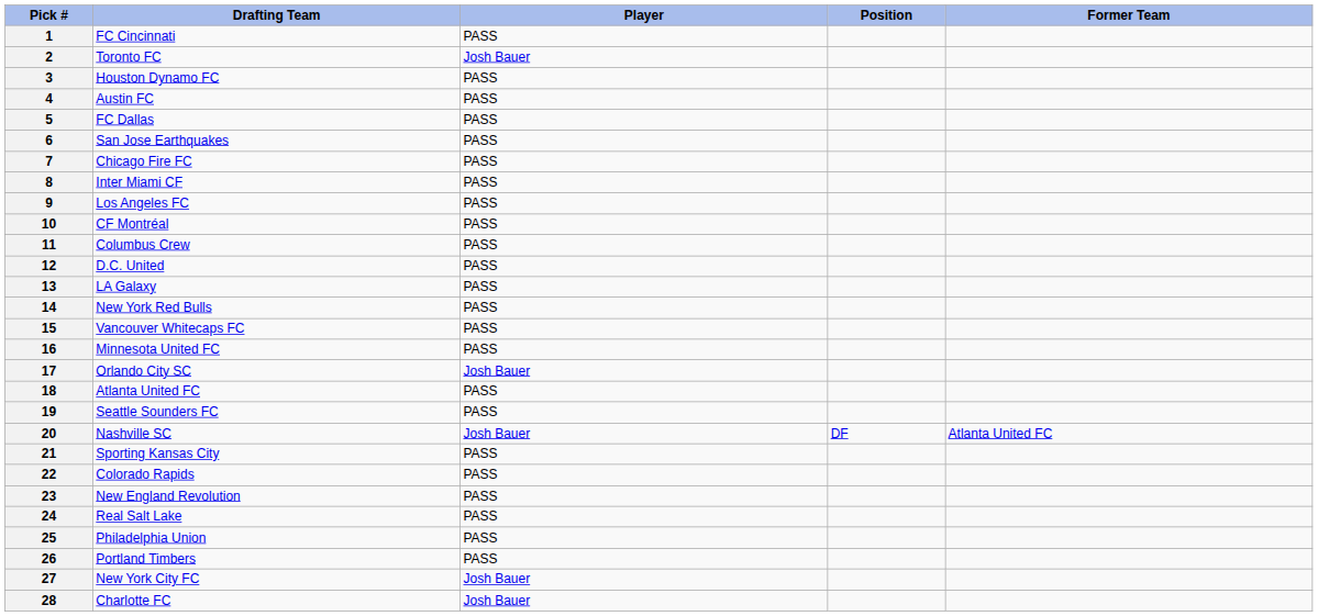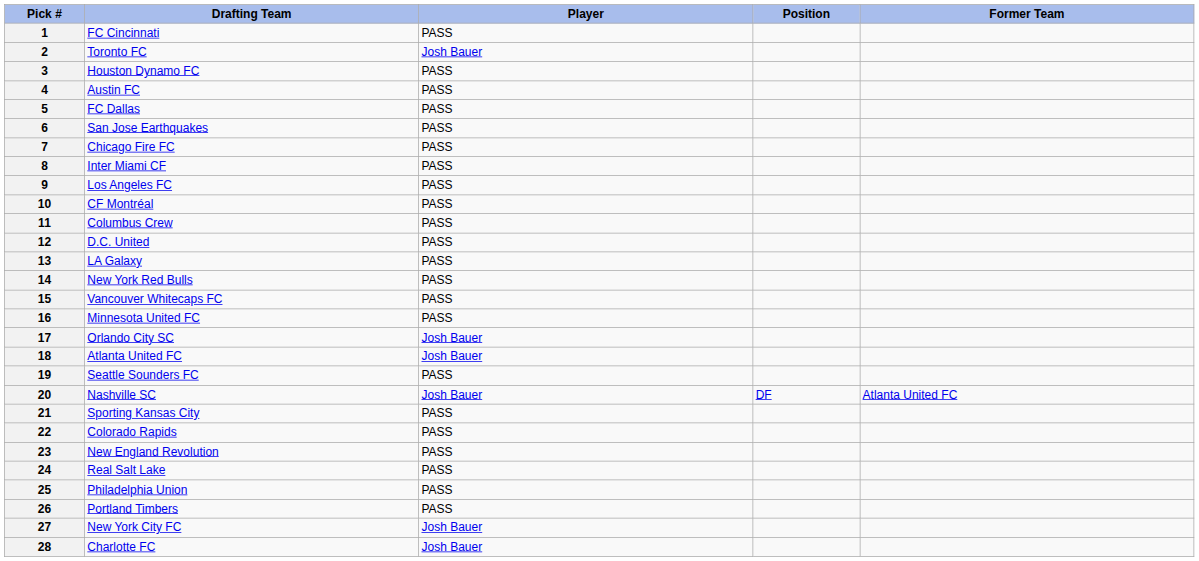 <table class="wikitable sortable" style="width: 80%">
 <tr>
 <th style="background:#A8BDEC;" width=6%>Pick #</th>
 <th width=25% style="background:#A8BDEC;">Drafting Team</th>
 <th width=25% style="background:#A8BDEC;">Player</th>
 <th width=8% style="background:#A8BDEC;">Position</th>
 <th width=25% style="background:#A8BDEC;">Former Team</th>
 </tr>
 <tr>
 <th>1</th>
 <td><a href='#'>FC Cincinnati</a></td>
 <td>PASS</td>
 <td></td>
 <td></td>
 </tr>
 <tr>
 <th>2</th>
 <td><a href='#'>Toronto FC</a></td>
 <td><a href='#'>Josh Bauer</a></td>
 <td></td>
 <td></td>
 </tr>
 <tr>
 <th>3</th>
 <td><a href='#'>Houston Dynamo FC</a></td>
 <td>PASS</td>
 <td></td>
 <td></td>
 </tr>
 <tr>
 <th>4</th>
 <td><a href='#'>Austin FC</a></td>
 <td>PASS</td>
 <td></td>
 <td></td>
 </tr>
 <tr>
 <th>5</th>
 <td><a href='#'>FC Dallas</a></td>
 <td>PASS</td>
 <td></td>
 <td></td>
 </tr>
 <tr>
 <th>6</th>
 <td><a href='#'>San Jose Earthquakes</a></td>
 <td>PASS</td>
 <td></td>
 <td></td>
 </tr>
 <tr>
 <th>7</th>
 <td><a href='#'>Chicago Fire FC</a></td>
 <td>PASS</td>
 <td></td>
 <td></td>
 </tr>
 <tr>
 <th>8</th>
 <td><a href='#'>Inter Miami CF</a></td>
 <td>PASS</td>
 <td></td>
 <td></td>
 </tr>
 <tr>
 <th>9</th>
 <td><a href='#'>Los Angeles FC</a></td>
 <td>PASS</td>
 <td></td>
 <td></td>
 </tr>
 <tr>
 <th>10</th>
 <td><a href='#'>CF Montréal</a></td>
 <td>PASS</td>
 <td></td>
 <td></td>
 </tr>
 <tr>
 <th>11</th>
 <td><a href='#'>Columbus Crew</a></td>
 <td>PASS</td>
 <td></td>
 <td></td>
 </tr>
 <tr>
 <th>12</th>
 <td><a href='#'>D.C. United</a></td>
 <td>PASS</td>
 <td></td>
 <td></td>
 </tr>
 <tr>
 <th>13</th>
 <td><a href='#'>LA Galaxy</a></td>
 <td>PASS</td>
 <td></td>
 <td></td>
 </tr>
 <tr>
 <th>14</th>
 <td><a href='#'>New York Red Bulls</a></td>
 <td>PASS</td>
 <td></td>
 <td></td>
 </tr>
 <tr>
 <th>15</th>
 <td><a href='#'>Vancouver Whitecaps FC</a></td>
 <td>PASS</td>
 <td></td>
 <td></td>
 </tr>
 <tr>
 <th>16</th>
 <td><a href='#'>Minnesota United FC</a></td>
 <td>PASS</td>
 <td></td>
 <td></td>
 </tr>
 <tr>
 <th>17</th>
 <td><a href='#'>Orlando City SC</a></td>
 <td><a href='#'>Josh Bauer</a></td>
 <td></td>
 <td></td>
 </tr>
 <tr>
 <th>18</th>
 <td><a href='#'>Atlanta United FC</a></td>
-<td>PASS</td>
+<td><a href='#'>Josh Bauer</a></td>
 <td></td>
 <td></td>
 </tr>
 <tr>
 <th>19</th>
 <td><a href='#'>Seattle Sounders FC</a></td>
 <td>PASS</td>
 <td></td>
 <td></td>
 </tr>
 <tr>
 <th>20</th>
 <td><a href='#'>Nashville SC</a></td>
 <td><a href='#'>Josh Bauer</a></td>
 <td><a href='#'>DF</a></td>
 <td><a href='#'>Atlanta United FC</a></td>
 </tr>
 <tr>
 <th>21</th>
 <td><a href='#'>Sporting Kansas City</a></td>
 <td>PASS</td>
 <td></td>
 <td></td>
 </tr>
 <tr>
 <th>22</th>
 <td><a href='#'>Colorado Rapids</a></td>
 <td>PASS</td>
 <td></td>
 <td></td>
 </tr>
 <tr>
 <th>23</th>
 <td><a href='#'>New England Revolution</a></td>
 <td>PASS</td>
 <td></td>
 <td></td>
 </tr>
 <tr>
 <th>24</th>
 <td><a href='#'>Real Salt Lake</a></td>
 <td>PASS</td>
 <td></td>
 <td></td>
 </tr>
 <tr>
 <th>25</th>
 <td><a href='#'>Philadelphia Union</a></td>
 <td>PASS</td>
 <td></td>
 <td></td>
 </tr>
 <tr>
 <th>26</th>
 <td><a href='#'>Portland Timbers</a></td>
 <td>PASS</td>
 <td></td>
 <td></td>
 </tr>
 <tr>
 <th>27</th>
 <td><a href='#'>New York City FC</a></td>
 <td><a href='#'>Josh Bauer</a></td>
 <td></td>
 <td></td>
 </tr>
 <tr>
 <th>28</th>
 <td><a href='#'>Charlotte FC</a></td>
 <td><a href='#'>Josh Bauer</a></td>
 <td></td>
 <td></td>
 </tr>
 </table>
